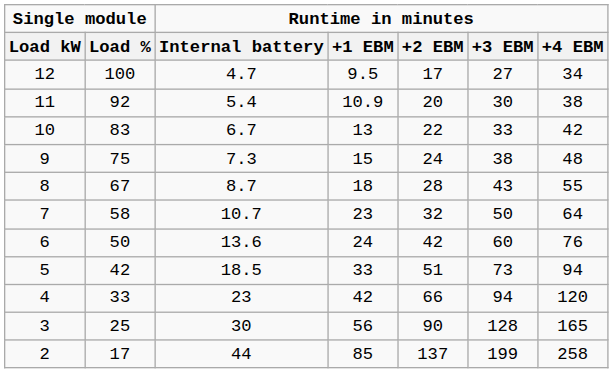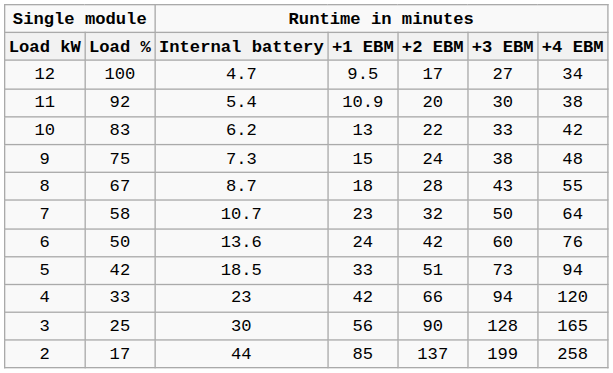 <table class="wikitable" border="1">
 <tr>
 <td colspan="2" align="center"><strong>Single module</strong></td>
 <td colspan="5" align="center"><strong>Runtime in minutes</strong></td>
 </tr>
 <tr>
 <th>Load kW</th>
 <th>Load %</th>
 <th>Internal battery</th>
 <th>+1 EBM</th>
 <th>+2 EBM</th>
 <th>+3 EBM</th>
 <th>+4 EBM</th>
 </tr>
 <tr align="center" |>
 <td>12</td>
 <td>100</td>
 <td>4.7</td>
 <td>9.5</td>
 <td>17</td>
 <td>27</td>
 <td>34</td>
 </tr>
 <tr align="center" |>
 <td>11</td>
 <td>92</td>
 <td>5.4</td>
 <td>10.9</td>
 <td>20</td>
 <td>30</td>
 <td>38</td>
 </tr>
 <tr align="center" |>
 <td>10</td>
 <td>83</td>
-<td>6.7</td>
+<td>6.2</td>
 <td>13</td>
 <td>22</td>
 <td>33</td>
 <td>42</td>
 </tr>
 <tr align="center" |>
 <td>9</td>
 <td>75</td>
 <td>7.3</td>
 <td>15</td>
 <td>24</td>
 <td>38</td>
 <td>48</td>
 </tr>
 <tr align="center" |>
 <td>8</td>
 <td>67</td>
 <td>8.7</td>
 <td>18</td>
 <td>28</td>
 <td>43</td>
 <td>55</td>
 </tr>
 <tr align="center" |>
 <td>7</td>
 <td>58</td>
 <td>10.7</td>
 <td>23</td>
 <td>32</td>
 <td>50</td>
 <td>64</td>
 </tr>
 <tr align="center" |>
 <td>6</td>
 <td>50</td>
 <td>13.6</td>
 <td>24</td>
 <td>42</td>
 <td>60</td>
 <td>76</td>
 </tr>
 <tr align="center" |>
 <td>5</td>
 <td>42</td>
 <td>18.5</td>
 <td>33</td>
 <td>51</td>
 <td>73</td>
 <td>94</td>
 </tr>
 <tr align="center" |>
 <td>4</td>
 <td>33</td>
 <td>23</td>
 <td>42</td>
 <td>66</td>
 <td>94</td>
 <td>120</td>
 </tr>
 <tr align="center" |>
 <td>3</td>
 <td>25</td>
 <td>30</td>
 <td>56</td>
 <td>90</td>
 <td>128</td>
 <td>165</td>
 </tr>
 <tr align="center" |>
 <td>2</td>
 <td>17</td>
 <td>44</td>
 <td>85</td>
 <td>137</td>
 <td>199</td>
 <td>258</td>
 </tr>
 </table>
